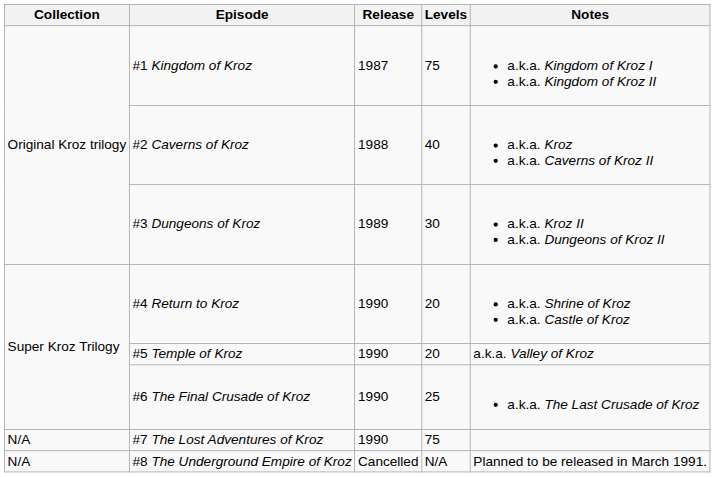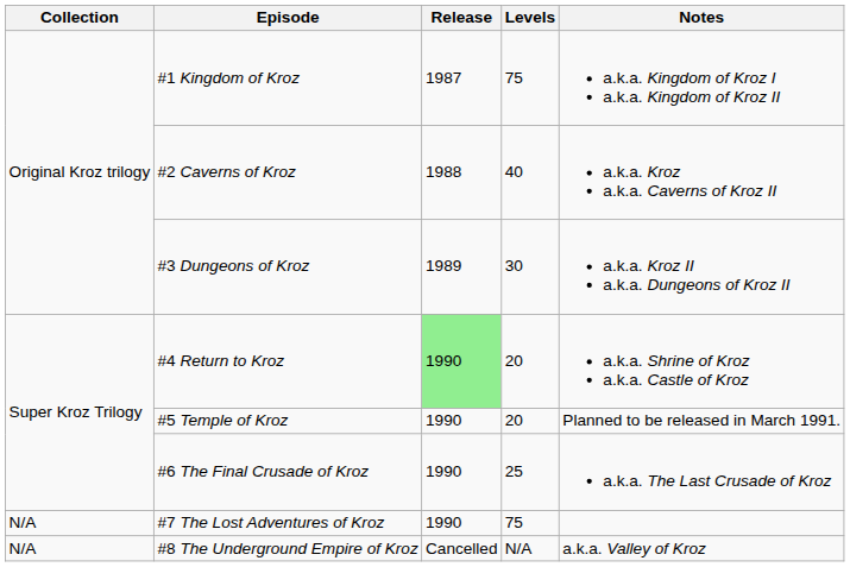 <table class="wikitable">
 <tr>
 <th>Collection</th>
 <th>Episode</th>
 <th>Release</th>
 <th>Levels</th>
 <th>Notes</th>
 </tr>
 <tr>
 <td rowspan="3">Original Kroz trilogy</td>
 <td>#1 <em>Kingdom of Kroz</em></td>
 <td>1987</td>
 <td>75</td>
 <td><br><ul><li>a.k.a. <em>Kingdom of Kroz I</em></li><li>a.k.a. <em>Kingdom of Kroz II</em></li></ul></td>
 </tr>
 <tr>
 <td>#2 <em>Caverns of Kroz</em></td>
 <td>1988</td>
 <td>40</td>
 <td><br><ul><li>a.k.a. <em>Kroz</em></li><li>a.k.a. <em>Caverns of Kroz II</em></li></ul></td>
 </tr>
 <tr>
 <td>#3 <em>Dungeons of Kroz</em></td>
 <td>1989</td>
 <td>30</td>
 <td><br><ul><li>a.k.a. <em>Kroz II</em></li><li>a.k.a. <em>Dungeons of Kroz II</em></li></ul></td>
 </tr>
 <tr>
 <td rowspan="3">Super Kroz Trilogy</td>
 <td>#4 <em>Return to Kroz</em></td>
-<td>1990</td>
+<td style="background: lightgreen;">1990</td>
 <td>20</td>
 <td><br><ul><li>a.k.a. <em>Shrine of Kroz</em></li><li>a.k.a. <em>Castle of Kroz</em></li></ul></td>
 </tr>
 <tr>
 <td>#5 <em>Temple of Kroz</em></td>
 <td>1990</td>
 <td>20</td>
-<td>a.k.a. <em>Valley of Kroz</em></td>
+<td>Planned to be released in March 1991.</td>
 </tr>
 <tr>
 <td>#6 <em>The Final Crusade of Kroz</em></td>
 <td>1990</td>
 <td>25</td>
 <td><br><ul><li>a.k.a. <em>The Last Crusade of Kroz</em></li></ul></td>
 </tr>
 <tr>
 <td>N/A</td>
 <td>#7 <em>The Lost Adventures of Kroz</em></td>
 <td>1990</td>
 <td>75</td>
 <td></td>
 </tr>
 <tr>
 <td>N/A</td>
 <td>#8 <em>The Underground Empire of Kroz</em></td>
 <td>Cancelled</td>
 <td>N/A</td>
-<td>Planned to be released in March 1991.</td>
+<td>a.k.a. <em>Valley of Kroz</em></td>
 </tr>
 </table>
